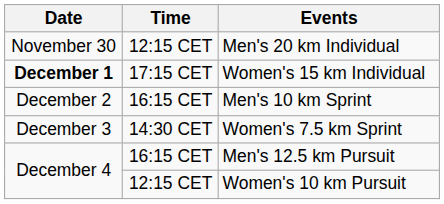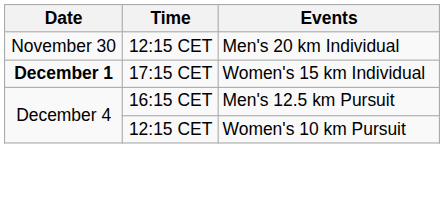 <table class="wikitable" style="text-align: center" width="400">
 <tr>
 <th>Date</th>
 <th>Time</th>
 <th>Events</th>
 </tr>
 <tr>
 <td>November 30</td>
 <td>12:15 CET</td>
 <td style="text-align: left">Men's 20 km Individual</td>
 </tr>
 <tr>
 <td><strong>December 1</strong></td>
 <td>17:15 CET</td>
 <td style="text-align: left">Women's 15 km Individual</td>
 </tr>
 <tr>
-<td>December 2</td>
-<td>16:15 CET</td>
-<td style="text-align: left">Men's 10 km Sprint</td>
-</tr>
-<tr>
-<td>December 3</td>
-<td>14:30 CET</td>
-<td style="text-align: left">Women's 7.5 km Sprint</td>
-</tr>
-<tr>
 <td rowspan=2>December 4</td>
 <td>16:15 CET</td>
 <td style="text-align: left">Men's 12.5 km Pursuit</td>
 </tr>
 <tr>
 <td>12:15 CET</td>
 <td style="text-align: left">Women's 10 km Pursuit</td>
 </tr>
 </table>
